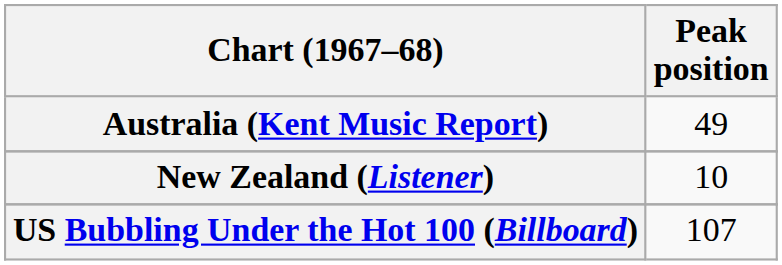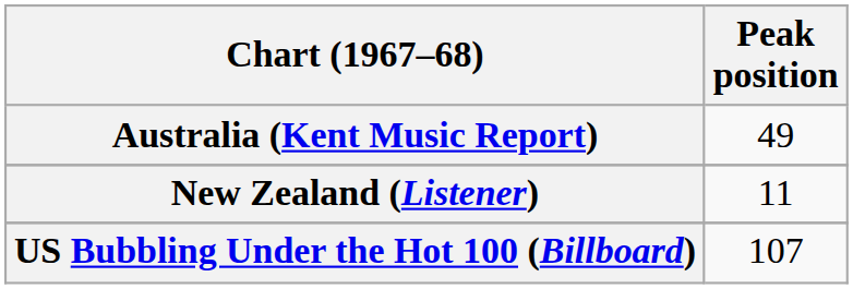 <table class="wikitable sortable plainrowheaders" style="text-align:center">
 <tr>
 <th>Chart (1967–68)</th>
 <th>Peak<br>position</th>
 </tr>
 <tr>
 <th scope="row">Australia (<a href='#'>Kent Music Report</a>)</th>
 <td>49</td>
 </tr>
 <tr>
 </tr>
 <tr>
 </tr>
 <tr>
 </tr>
 <tr>
 </tr>
 <tr>
 </tr>
 <tr>
 </tr>
 <tr>
 <th scope="row">New Zealand (<em><a href='#'>Listener</a></em>)</th>
-<td>10</td>
+<td>11</td>
 </tr>
 <tr>
 </tr>
 <tr>
 <th scope="row">US <a href='#'>Bubbling Under the Hot 100</a> (<em><a href='#'>Billboard</a></em>)</th>
 <td>107</td>
 </tr>
 </table>
